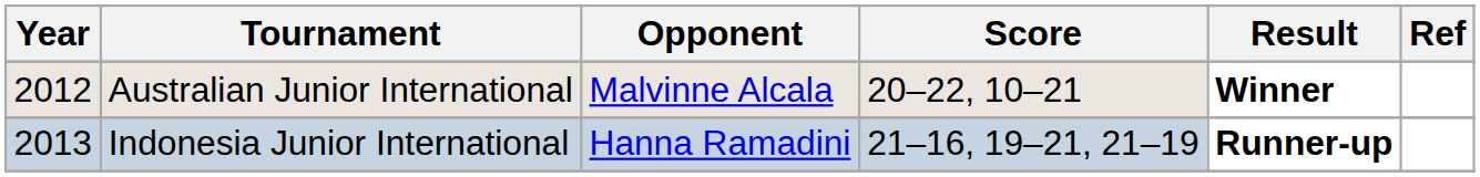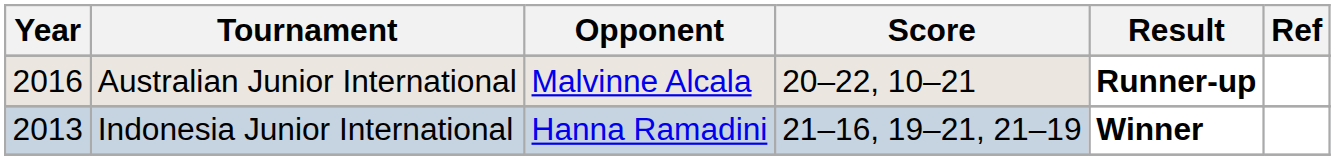 <table class="sortable wikitable" style="font-size: 90%">
 <tr>
 <th>Year</th>
 <th>Tournament</th>
 <th>Opponent</th>
 <th>Score</th>
 <th>Result</th>
 <th>Ref</th>
 </tr>
 <tr>
 </tr>
 <tr style="background:#EBE7E0">
-<td align="center">2012</td>
+<td align="center">2016</td>
 <td align="left">Australian Junior International</td>
 <td align="left"> <a href='#'>Malvinne Alcala</a></td>
 <td align="left">20–22, 10–21</td>
-<td style="text-align:left; background:white"> <strong>Winner</strong></td>
+<td style="text-align:left; background:white"> <strong>Runner-up</strong></td>
 <td style="text-align:center; background:white"></td>
 </tr>
 <tr>
 </tr>
 <tr style="background:#C6D4E1">
 <td align="center">2013</td>
 <td align="left">Indonesia Junior International</td>
 <td align="left"> <a href='#'>Hanna Ramadini</a></td>
 <td align="left">21–16, 19–21, 21–19</td>
-<td style="text-align:left; background:white"> <strong>Runner-up</strong></td>
+<td style="text-align:left; background:white"> <strong>Winner</strong></td>
 <td style="text-align:center; background:white"></td>
 </tr>
 <tr>
 </tr>
 </table>
